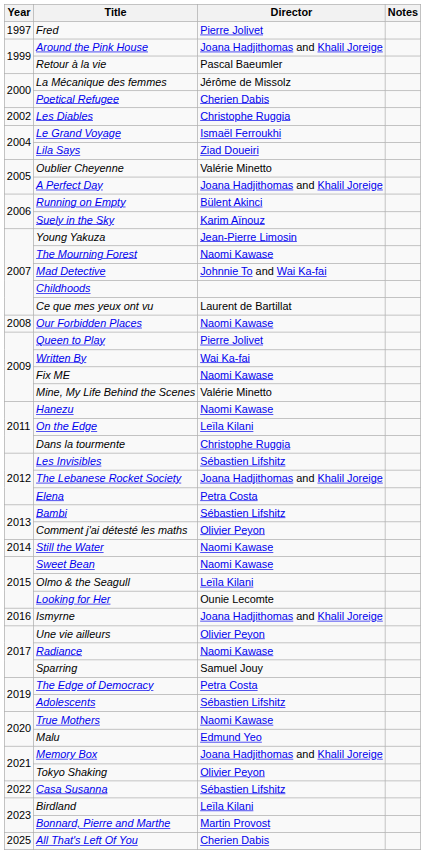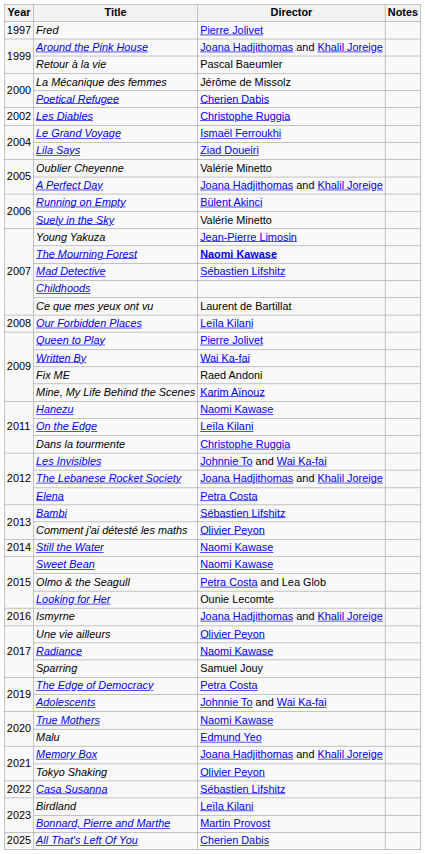 <table class="wikitable">
 <tr>
 <th>Year</th>
 <th>Title</th>
 <th>Director</th>
 <th>Notes</th>
 </tr>
 <tr>
 <td>1997</td>
 <td><em>Fred</em></td>
 <td><a href='#'>Pierre Jolivet</a></td>
 <td></td>
 </tr>
 <tr>
 <td rowspan="2">1999</td>
 <td><em><a href='#'>Around the Pink House</a></em></td>
 <td><a href='#'>Joana Hadjithomas</a> and <a href='#'>Khalil Joreige</a></td>
 <td></td>
 </tr>
 <tr>
 <td><em>Retour à la vie</em></td>
 <td>Pascal Baeumler</td>
 <td></td>
 </tr>
 <tr>
 <td rowspan="2">2000</td>
 <td><em>La Mécanique des femmes</em></td>
 <td>Jérôme de Missolz</td>
 <td></td>
 </tr>
 <tr>
 <td><em><a href='#'>Poetical Refugee</a></em></td>
 <td><a href='#'>Cherien Dabis</a></td>
 <td></td>
 </tr>
 <tr>
 <td>2002</td>
 <td><em><a href='#'>Les Diables</a></em></td>
 <td><a href='#'>Christophe Ruggia</a></td>
 <td></td>
 </tr>
 <tr>
 <td rowspan="2">2004</td>
 <td><em><a href='#'>Le Grand Voyage</a></em></td>
 <td><a href='#'>Ismaël Ferroukhi</a></td>
 <td></td>
 </tr>
 <tr>
 <td><em><a href='#'>Lila Says</a></em></td>
 <td><a href='#'>Ziad Doueiri</a></td>
 <td></td>
 </tr>
 <tr>
 <td rowspan="2">2005</td>
 <td><em>Oublier Cheyenne</em></td>
 <td>Valérie Minetto</td>
 <td></td>
 </tr>
 <tr>
 <td><em><a href='#'>A Perfect Day</a></em></td>
 <td><a href='#'>Joana Hadjithomas</a> and <a href='#'>Khalil Joreige</a></td>
 <td></td>
 </tr>
 <tr>
 <td rowspan="2">2006</td>
 <td><em><a href='#'>Running on Empty</a></em></td>
 <td><a href='#'>Bülent Akinci</a></td>
 <td></td>
 </tr>
 <tr>
 <td><em><a href='#'>Suely in the Sky</a></em></td>
-<td><a href='#'>Karim Aïnouz</a></td>
+<td>Valérie Minetto</td>
 <td></td>
 </tr>
 <tr>
 <td rowspan="5">2007</td>
 <td><em>Young Yakuza</em></td>
 <td><a href='#'>Jean-Pierre Limosin</a></td>
 <td></td>
 </tr>
 <tr>
 <td><em><a href='#'>The Mourning Forest</a></em></td>
-<td><a href='#'>Naomi Kawase</a></td>
+<td><strong><a href='#'>Naomi Kawase</a></strong></td>
 <td></td>
 </tr>
 <tr>
 <td><em><a href='#'>Mad Detective</a></em></td>
-<td><a href='#'>Johnnie To</a> and <a href='#'>Wai Ka-fai</a></td>
+<td><a href='#'>Sébastien Lifshitz</a></td>
 <td></td>
 </tr>
 <tr>
 <td><em><a href='#'>Childhoods</a></em></td>
 <td></td>
 <td></td>
 </tr>
 <tr>
 <td><em>Ce que mes yeux ont vu</em></td>
 <td>Laurent de Bartillat</td>
 <td></td>
 </tr>
 <tr>
 <td>2008</td>
 <td><em><a href='#'>Our Forbidden Places</a></em></td>
-<td><a href='#'>Naomi Kawase</a></td>
+<td><a href='#'>Leïla Kilani</a></td>
 <td></td>
 </tr>
 <tr>
 <td rowspan="4">2009</td>
 <td><em><a href='#'>Queen to Play</a></em></td>
 <td><a href='#'>Pierre Jolivet</a></td>
 <td></td>
 </tr>
 <tr>
 <td><em><a href='#'>Written By</a></em></td>
 <td><a href='#'>Wai Ka-fai</a></td>
 <td></td>
 </tr>
 <tr>
 <td><em>Fix ME</em></td>
-<td><a href='#'>Naomi Kawase</a></td>
+<td>Raed Andoni</td>
 <td></td>
 </tr>
 <tr>
 <td><em>Mine, My Life Behind the Scenes</em></td>
-<td>Valérie Minetto</td>
+<td><a href='#'>Karim Aïnouz</a></td>
 <td></td>
 </tr>
 <tr>
 <td rowspan="3">2011</td>
 <td><em><a href='#'>Hanezu</a></em></td>
 <td><a href='#'>Naomi Kawase</a></td>
 <td></td>
 </tr>
 <tr>
 <td><em><a href='#'>On the Edge</a></em></td>
 <td><a href='#'>Leïla Kilani</a></td>
 <td></td>
 </tr>
 <tr>
 <td><em>Dans la tourmente</em></td>
 <td><a href='#'>Christophe Ruggia</a></td>
 <td></td>
 </tr>
 <tr>
 <td rowspan="3">2012</td>
 <td><em><a href='#'>Les Invisibles</a></em></td>
-<td><a href='#'>Sébastien Lifshitz</a></td>
+<td><a href='#'>Johnnie To</a> and <a href='#'>Wai Ka-fai</a></td>
 <td></td>
 </tr>
 <tr>
 <td><em><a href='#'>The Lebanese Rocket Society</a></em></td>
 <td><a href='#'>Joana Hadjithomas</a> and <a href='#'>Khalil Joreige</a></td>
 <td></td>
 </tr>
 <tr>
 <td><em><a href='#'>Elena</a></em></td>
 <td><a href='#'>Petra Costa</a></td>
 <td></td>
 </tr>
 <tr>
 <td rowspan="2">2013</td>
 <td><em><a href='#'>Bambi</a></em></td>
 <td><a href='#'>Sébastien Lifshitz</a></td>
 <td></td>
 </tr>
 <tr>
 <td><em>Comment j'ai détesté les maths</em></td>
 <td><a href='#'>Olivier Peyon</a></td>
 <td></td>
 </tr>
 <tr>
 <td>2014</td>
 <td><em><a href='#'>Still the Water</a></em></td>
 <td><a href='#'>Naomi Kawase</a></td>
 <td></td>
 </tr>
 <tr>
 <td rowspan="3">2015</td>
 <td><em><a href='#'>Sweet Bean</a></em></td>
 <td><a href='#'>Naomi Kawase</a></td>
 <td></td>
 </tr>
 <tr>
 <td><em>Olmo & the Seagull</em></td>
-<td><a href='#'>Leïla Kilani</a></td>
+<td><a href='#'>Petra Costa</a> and Lea Glob</td>
 <td></td>
 </tr>
 <tr>
 <td><em><a href='#'>Looking for Her</a></em></td>
 <td>Ounie Lecomte</td>
 <td></td>
 </tr>
 <tr>
 <td>2016</td>
 <td><em>Ismyrne</em></td>
 <td><a href='#'>Joana Hadjithomas</a> and <a href='#'>Khalil Joreige</a></td>
 <td></td>
 </tr>
 <tr>
 <td rowspan="3">2017</td>
 <td><em>Une vie ailleurs</em></td>
 <td><a href='#'>Olivier Peyon</a></td>
 <td></td>
 </tr>
 <tr>
 <td><em><a href='#'>Radiance</a></em></td>
 <td><a href='#'>Naomi Kawase</a></td>
 <td></td>
 </tr>
 <tr>
 <td><em>Sparring</em></td>
 <td>Samuel Jouy</td>
 <td></td>
 </tr>
 <tr>
 <td rowspan="2">2019</td>
 <td><em><a href='#'>The Edge of Democracy</a></em></td>
 <td><a href='#'>Petra Costa</a></td>
 <td></td>
 </tr>
 <tr>
 <td><em><a href='#'>Adolescents</a></em></td>
-<td><a href='#'>Sébastien Lifshitz</a></td>
+<td><a href='#'>Johnnie To</a> and <a href='#'>Wai Ka-fai</a></td>
 <td></td>
 </tr>
 <tr>
 <td rowspan="2">2020</td>
 <td><em><a href='#'>True Mothers</a></em></td>
 <td><a href='#'>Naomi Kawase</a></td>
 <td></td>
 </tr>
 <tr>
 <td><em>Malu</em></td>
 <td><a href='#'>Edmund Yeo</a></td>
 <td></td>
 </tr>
 <tr>
 <td rowspan="2">2021</td>
 <td><em><a href='#'>Memory Box</a></em></td>
 <td><a href='#'>Joana Hadjithomas</a> and <a href='#'>Khalil Joreige</a></td>
 <td></td>
 </tr>
 <tr>
 <td><em>Tokyo Shaking</em></td>
 <td><a href='#'>Olivier Peyon</a></td>
 <td></td>
 </tr>
 <tr>
 <td>2022</td>
 <td><em><a href='#'>Casa Susanna</a></em></td>
 <td><a href='#'>Sébastien Lifshitz</a></td>
 <td></td>
 </tr>
 <tr>
 <td rowspan="2">2023</td>
 <td><em>Birdland</em></td>
 <td><a href='#'>Leïla Kilani</a></td>
 <td></td>
 </tr>
 <tr>
 <td><em><a href='#'>Bonnard, Pierre and Marthe</a></em></td>
 <td><a href='#'>Martin Provost</a></td>
 <td></td>
 </tr>
 <tr>
 <td>2025</td>
 <td><em><a href='#'>All That's Left Of You</a></em></td>
 <td><a href='#'>Cherien Dabis</a></td>
 <td></td>
 </tr>
 </table>
